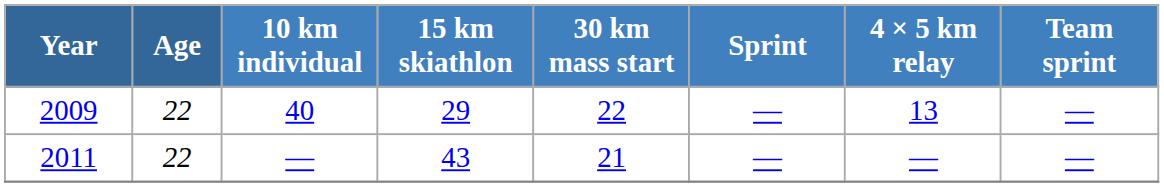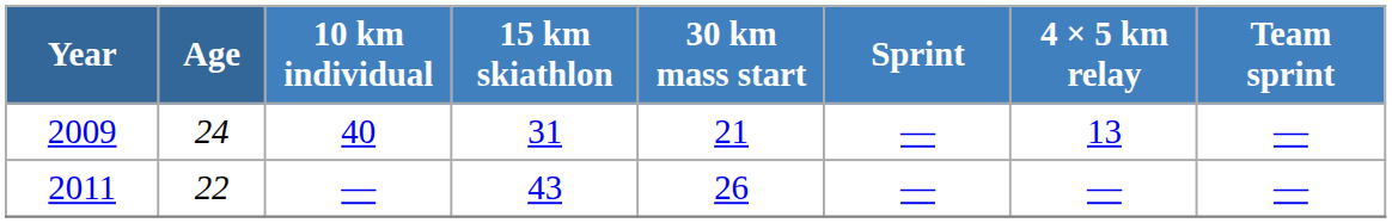 <table class="wikitable" style="font-size:95%; text-align:center; border:grey solid 1px; border-collapse:collapse; background:#ffffff;">
 <tr>
 <th style="background-color:#369; color:white; width:60px;"> Year </th>
 <th style="background-color:#369; color:white; width:40px;"> Age </th>
 <th style="background-color:#4180be; color:white; width:75px;"> 10 km <br> individual </th>
 <th style="background-color:#4180be; color:white; width:75px;"> 15 km <br> skiathlon </th>
 <th style="background-color:#4180be; color:white; width:75px;"> 30 km <br> mass start </th>
 <th style="background-color:#4180be; color:white; width:75px;"> Sprint </th>
 <th style="background-color:#4180be; color:white; width:75px;"> 4 × 5 km <br> relay </th>
 <th style="background-color:#4180be; color:white; width:75px;"> Team <br> sprint </th>
 </tr>
 <tr>
 <td><a href='#'>2009</a></td>
-<td><em>22</em></td>
+<td><em>24</em></td>
 <td><a href='#'>40</a></td>
-<td><a href='#'>29</a></td>
-<td><a href='#'>22</a></td>
+<td><a href='#'>31</a></td>
+<td><a href='#'>21</a></td>
 <td><a href='#'>—</a></td>
 <td><a href='#'>13</a></td>
 <td><a href='#'>—</a></td>
 </tr>
 <tr>
 <td><a href='#'>2011</a></td>
 <td><em>22</em></td>
 <td><a href='#'>—</a></td>
 <td><a href='#'>43</a></td>
-<td><a href='#'>21</a></td>
+<td><a href='#'>26</a></td>
 <td><a href='#'>—</a></td>
 <td><a href='#'>—</a></td>
 <td><a href='#'>—</a></td>
 </tr>
 <tr>
 </tr>
 </table>
